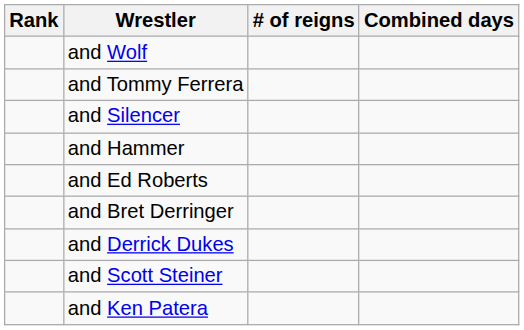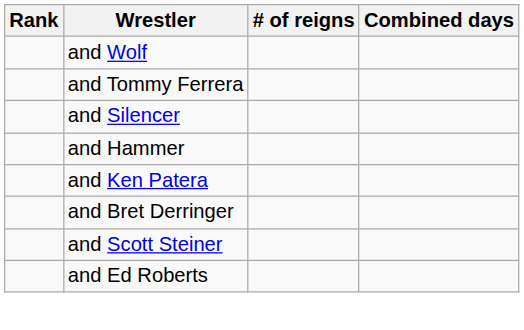 <table class="wikitable sortable" style="text-align:center;">
 <tr>
 <th>Rank</th>
 <th>Wrestler</th>
 <th># of reigns</th>
 <th>Combined days</th>
 </tr>
 <tr>
 <td></td>
 <td align="left"> and <a href='#'>Wolf</a><br></td>
 <td></td>
 <td></td>
 </tr>
 <tr>
 <td></td>
 <td align="left"> and Tommy Ferrera</td>
 <td></td>
 <td></td>
 </tr>
 <tr>
 <td></td>
 <td align="left"> and <a href='#'>Silencer</a><br></td>
 <td></td>
 <td></td>
 </tr>
 <tr>
 <td></td>
 <td align="left"> and Hammer<br></td>
 <td></td>
 <td></td>
 </tr>
 <tr>
 <td></td>
-<td align="left"> and Ed Roberts<br></td>
+<td align="left"> and <a href='#'>Ken Patera</a></td>
 <td></td>
 <td></td>
 </tr>
 <tr>
 <td></td>
 <td align="left"> and Bret Derringer</td>
 <td></td>
 <td></td>
 </tr>
 <tr>
 <td></td>
-<td align="left"> and <a href='#'>Derrick Dukes</a><br></td>
-<td></td>
-<td></td>
-</tr>
-<tr>
-<td></td>
 <td align="left"> and <a href='#'>Scott Steiner</a><br></td>
 <td></td>
 <td></td>
 </tr>
 <tr>
 <td></td>
-<td align="left"> and <a href='#'>Ken Patera</a></td>
+<td align="left"> and Ed Roberts<br></td>
 <td></td>
 <td></td>
 </tr>
 </table>
